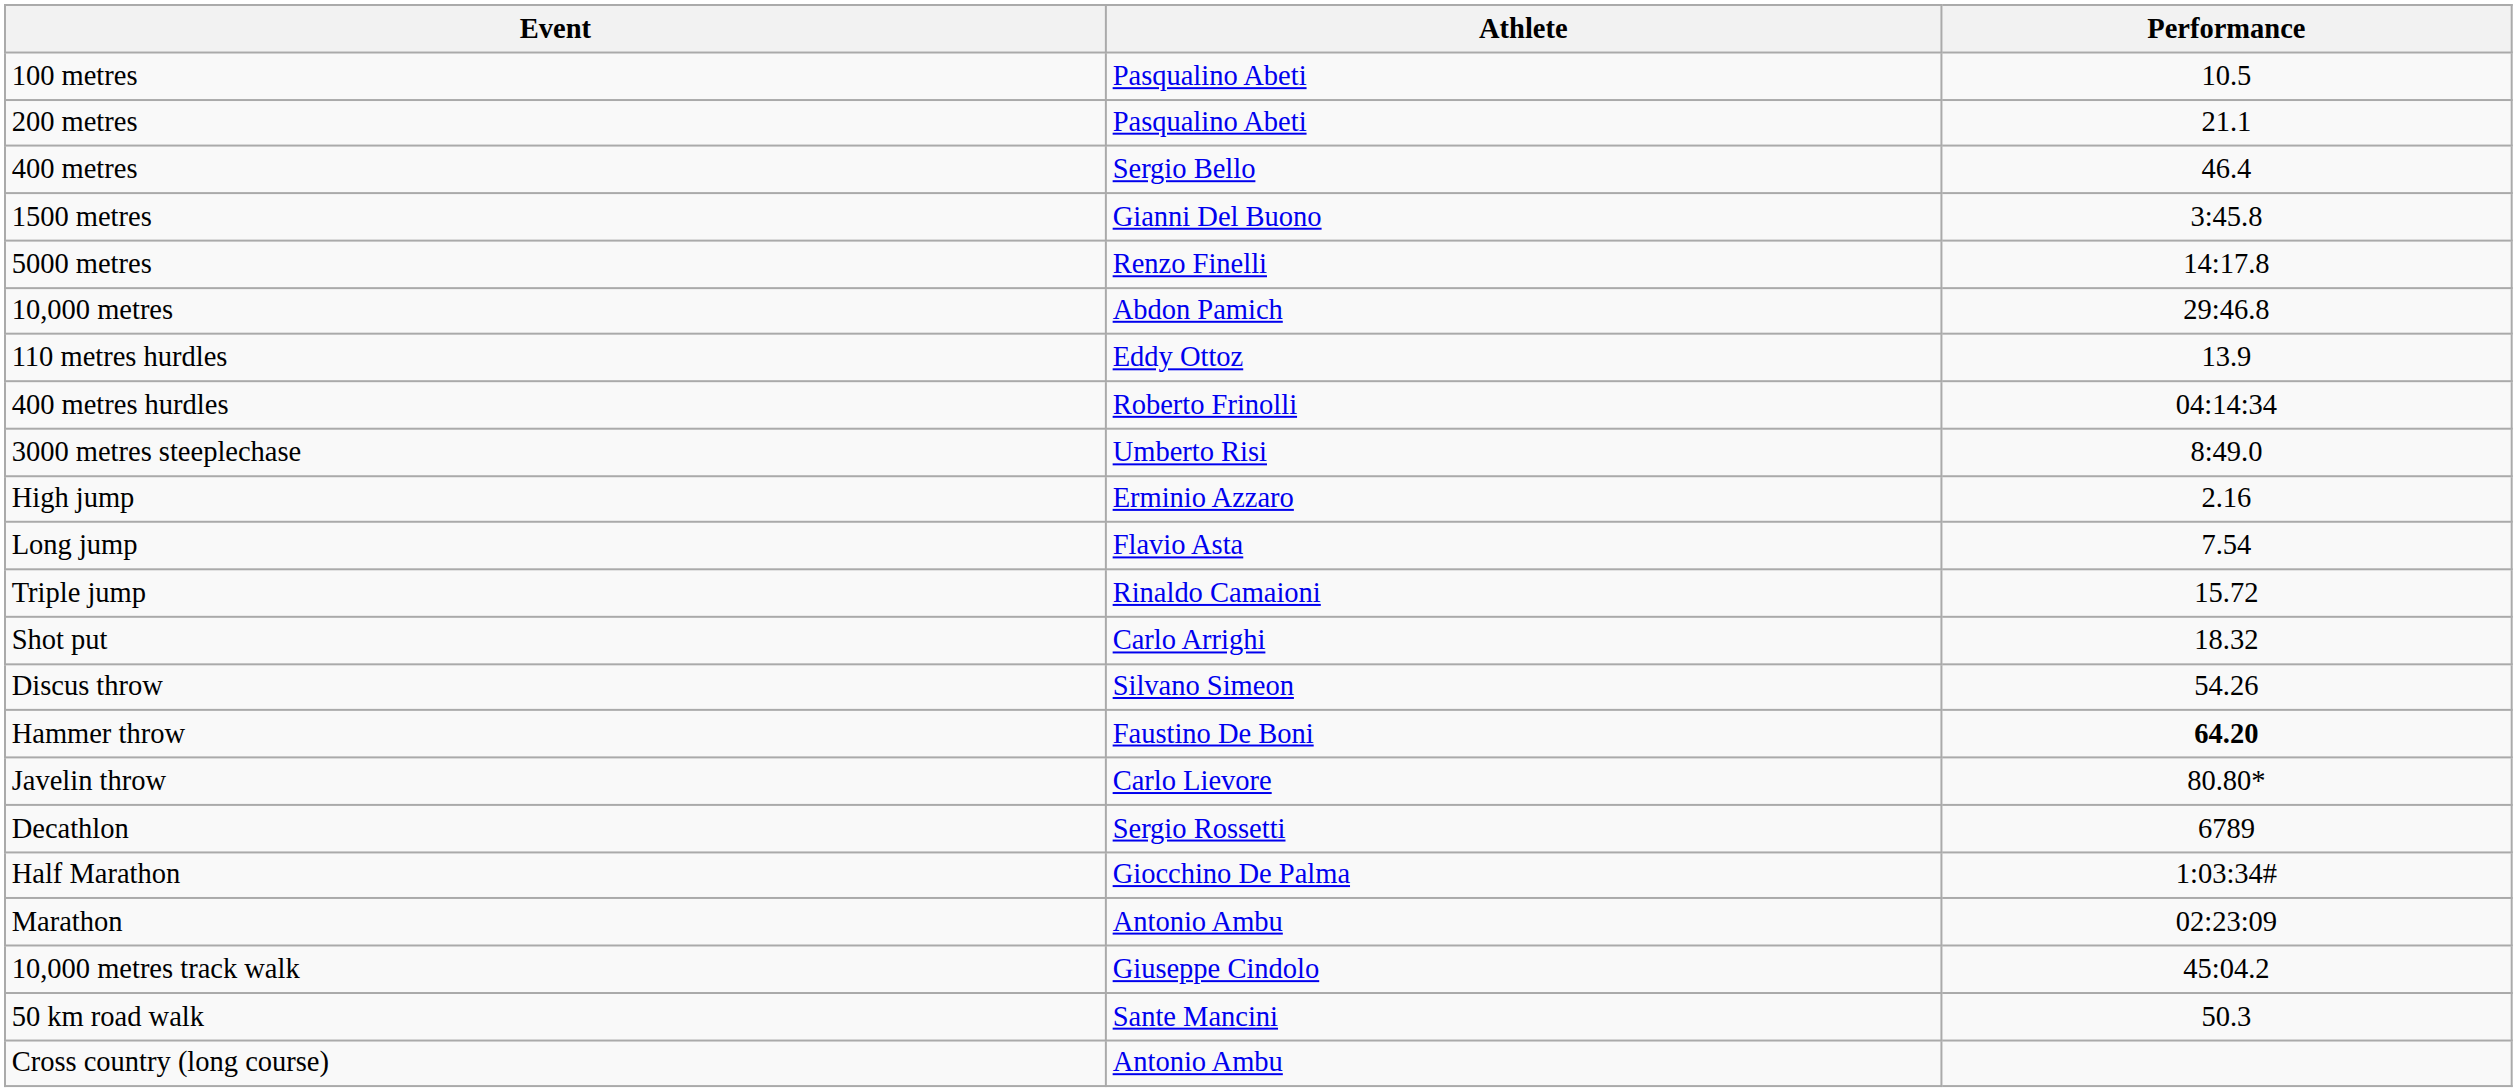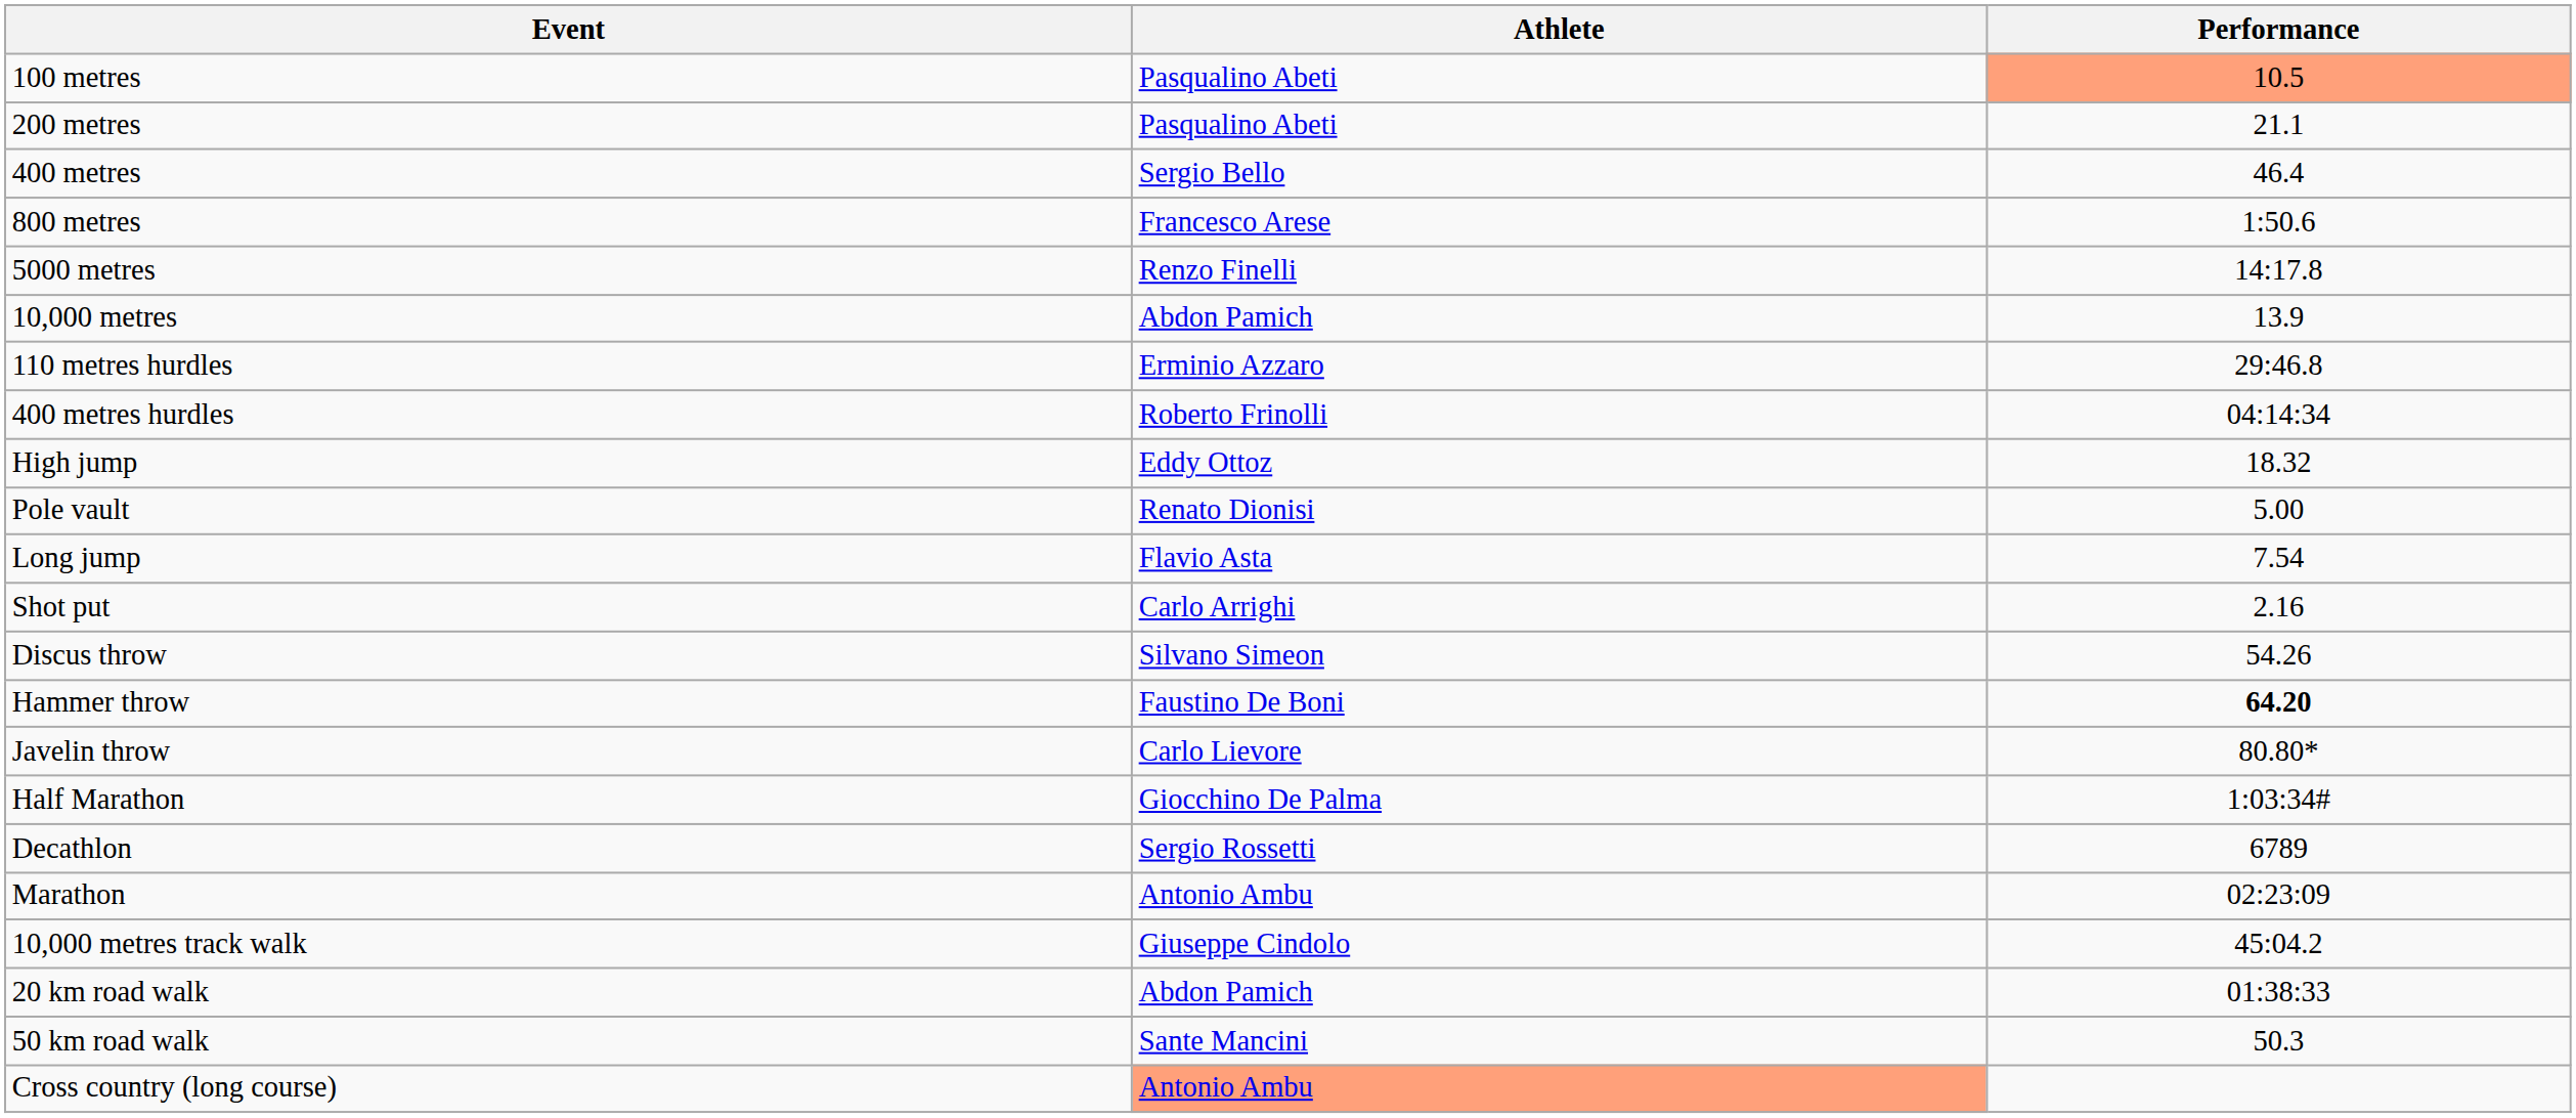 <table class="wikitable" width=80% style="font-size:90%; text-align:left;">
 <tr>
 <th>Event</th>
 <th>Athlete</th>
 <th>Performance</th>
 </tr>
 <tr>
 <td>100 metres</td>
 <td><a href='#'>Pasqualino Abeti</a></td>
-<td align=center>10.5</td>
+<td align=center style="background: lightsalmon;">10.5</td>
 </tr>
 <tr>
 <td>200 metres</td>
 <td><a href='#'>Pasqualino Abeti</a></td>
 <td align=center>21.1</td>
 </tr>
 <tr>
 <td>400 metres</td>
 <td><a href='#'>Sergio Bello</a></td>
 <td align=center>46.4</td>
 </tr>
 <tr>
-<td>1500 metres</td>
-<td><a href='#'>Gianni Del Buono</a></td>
-<td align=center>3:45.8</td>
+<td>800 metres</td>
+<td><a href='#'>Francesco Arese</a></td>
+<td align=center>1:50.6</td>
 </tr>
 <tr>
 <td>5000 metres</td>
 <td><a href='#'>Renzo Finelli</a></td>
 <td align=center>14:17.8</td>
 </tr>
 <tr>
 <td>10,000 metres</td>
 <td><a href='#'>Abdon Pamich</a></td>
-<td align=center>29:46.8</td>
+<td align=center>13.9</td>
 </tr>
 <tr>
 <td>110 metres hurdles</td>
-<td><a href='#'>Eddy Ottoz</a></td>
-<td align=center>13.9</td>
+<td><a href='#'>Erminio Azzaro</a></td>
+<td align=center>29:46.8</td>
 </tr>
 <tr>
 <td>400 metres hurdles</td>
 <td><a href='#'>Roberto Frinolli</a></td>
 <td align=center>04:14:34</td>
 </tr>
 <tr>
-<td>3000 metres steeplechase</td>
-<td><a href='#'>Umberto Risi</a></td>
-<td align=center>8:49.0</td>
+<td>High jump</td>
+<td><a href='#'>Eddy Ottoz</a></td>
+<td align=center>18.32</td>
 </tr>
 <tr>
-<td>High jump</td>
-<td><a href='#'>Erminio Azzaro</a></td>
-<td align=center>2.16</td>
+<td>Pole vault</td>
+<td><a href='#'>Renato Dionisi</a></td>
+<td align=center>5.00</td>
 </tr>
 <tr>
 <td>Long jump</td>
 <td><a href='#'>Flavio Asta</a></td>
 <td align=center>7.54</td>
 </tr>
 <tr>
-<td>Triple jump</td>
-<td><a href='#'>Rinaldo Camaioni</a></td>
-<td align=center>15.72</td>
-</tr>
-<tr>
 <td>Shot put</td>
 <td><a href='#'>Carlo Arrighi</a></td>
-<td align=center>18.32</td>
+<td align=center>2.16</td>
 </tr>
 <tr>
 <td>Discus throw</td>
 <td><a href='#'>Silvano Simeon</a></td>
 <td align=center>54.26</td>
 </tr>
 <tr>
 <td>Hammer throw</td>
 <td><a href='#'>Faustino De Boni</a></td>
 <td align=center><strong>64.20</strong></td>
 </tr>
 <tr>
 <td>Javelin throw</td>
 <td><a href='#'>Carlo Lievore</a></td>
 <td align=center>80.80*</td>
 </tr>
 <tr>
+<td>Half Marathon</td>
+<td><a href='#'>Giocchino De Palma</a></td>
+<td align=center>1:03:34#</td>
+</tr>
+<tr>
 <td>Decathlon</td>
 <td><a href='#'>Sergio Rossetti</a></td>
 <td align=center>6789</td>
-</tr>
-<tr>
-<td>Half Marathon</td>
-<td><a href='#'>Giocchino De Palma</a></td>
-<td align=center>1:03:34#</td>
 </tr>
 <tr>
 <td>Marathon</td>
 <td><a href='#'>Antonio Ambu</a></td>
 <td align=center>02:23:09</td>
 </tr>
 <tr>
 <td>10,000 metres track walk</td>
 <td><a href='#'>Giuseppe Cindolo</a></td>
 <td align=center>45:04.2</td>
 </tr>
 <tr>
+<td>20 km road walk</td>
+<td><a href='#'>Abdon Pamich</a></td>
+<td align=center>01:38:33</td>
+</tr>
+<tr>
 <td>50 km road walk</td>
 <td><a href='#'>Sante Mancini</a></td>
 <td align=center>50.3</td>
 </tr>
 <tr>
 <td>Cross country (long course)</td>
-<td><a href='#'>Antonio Ambu</a></td>
+<td style="background: lightsalmon;"><a href='#'>Antonio Ambu</a></td>
 <td align=center></td>
 </tr>
 </table>
